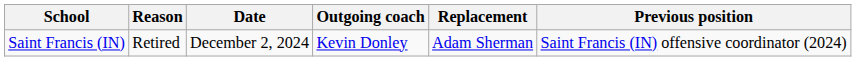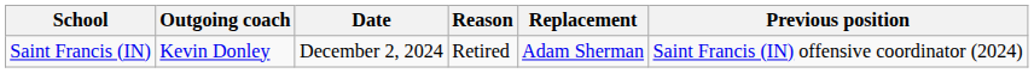 <table class="wikitable sortable">
 <tr>
 <th>School</th>
+<th>Outgoing coach</th>
+<th>Date</th>
 <th>Reason</th>
-<th>Date</th>
-<th>Outgoing coach</th>
 <th>Replacement</th>
 <th>Previous position</th>
 </tr>
 <tr>
 <td><a href='#'>Saint Francis (IN)</a></td>
+<td><a href='#'>Kevin Donley</a></td>
+<td>December 2, 2024</td>
 <td>Retired</td>
-<td>December 2, 2024</td>
-<td><a href='#'>Kevin Donley</a></td>
 <td><a href='#'>Adam Sherman</a></td>
 <td><a href='#'>Saint Francis (IN)</a> offensive coordinator (2024)</td>
 </tr>
 </table>
